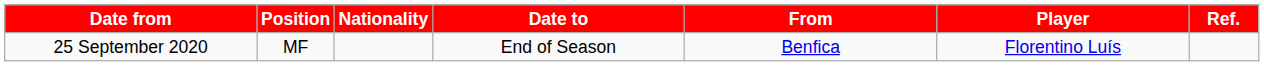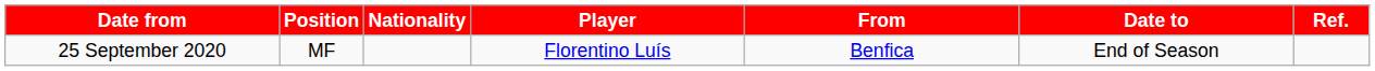 <table class="wikitable"  style="text-align:center; font-size:90%; ">
 <tr>
 <th style="background:#ff0000; color:white; width:200px;">Date from</th>
 <th style="background:#ff0000; color:white; width:50px;">Position</th>
 <th style="background:#ff0000; color:white; width:50px;">Nationality</th>
+<th style="background:#ff0000; color:white; width:200px;">Player</th>
+<th style="background:#ff0000; color:white; width:200px;">From</th>
 <th style="background:#ff0000; color:white; width:200px;">Date to</th>
-<th style="background:#ff0000; color:white; width:200px;">From</th>
-<th style="background:#ff0000; color:white; width:200px;">Player</th>
 <th style="background:#ff0000; color:white; width:50px;">Ref.</th>
 </tr>
 <tr>
 <td>25 September 2020</td>
 <td>MF</td>
 <td></td>
+<td><a href='#'>Florentino Luís</a></td>
+<td><a href='#'>Benfica</a></td>
 <td>End of Season</td>
-<td><a href='#'>Benfica</a></td>
-<td><a href='#'>Florentino Luís</a></td>
 <td></td>
 </tr>
 </table>
